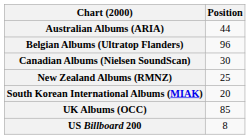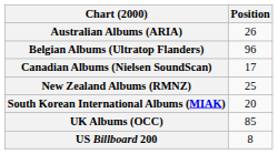 <table class="wikitable sortable plainrowheaders" style="text-align:center;">
 <tr>
 <th scope="col">Chart (2000)</th>
 <th scope="col">Position</th>
 </tr>
 <tr>
 <th scope="row">Australian Albums (ARIA)</th>
-<td>44</td>
+<td>26</td>
 </tr>
 <tr>
 <th scope="row">Belgian Albums (Ultratop Flanders)</th>
 <td>96</td>
 </tr>
 <tr>
 <th scope="row">Canadian Albums (Nielsen SoundScan)</th>
-<td>30</td>
+<td>17</td>
 </tr>
 <tr>
 <th scope="row">New Zealand Albums (RMNZ)</th>
 <td>25</td>
 </tr>
 <tr>
 <th scope="row">South Korean International Albums (<a href='#'>MIAK</a>)</th>
 <td>20</td>
 </tr>
 <tr>
 <th scope="row">UK Albums (OCC)</th>
 <td>85</td>
 </tr>
 <tr>
 <th scope="row">US <em>Billboard</em> 200</th>
 <td>8</td>
 </tr>
 </table>
